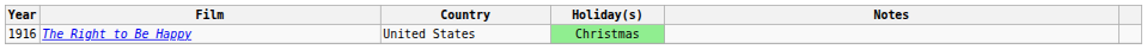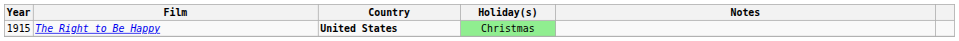 <table class="wikitable plainrowheaders sortable">
 <tr>
 <th style=width:3%>Year</th>
 <th style=width:30%>Film</th>
 <th style=width:15%>Country</th>
 <th style=width:10%>Holiday(s)</th>
 <th>Notes</th>
 <th style=width:2%></th>
 </tr>
 <tr>
-<td>1916</td>
+<td>1915</td>
 <td><em><a href='#'>The Right to Be Happy</a></em></td>
-<td>United States</td>
+<td><strong>United States</strong></td>
 <td align=center style="background: lightgreen;">Christmas</td>
 <td></td>
 <td align=center></td>
 </tr>
 <tr>
 </tr>
 </table>
